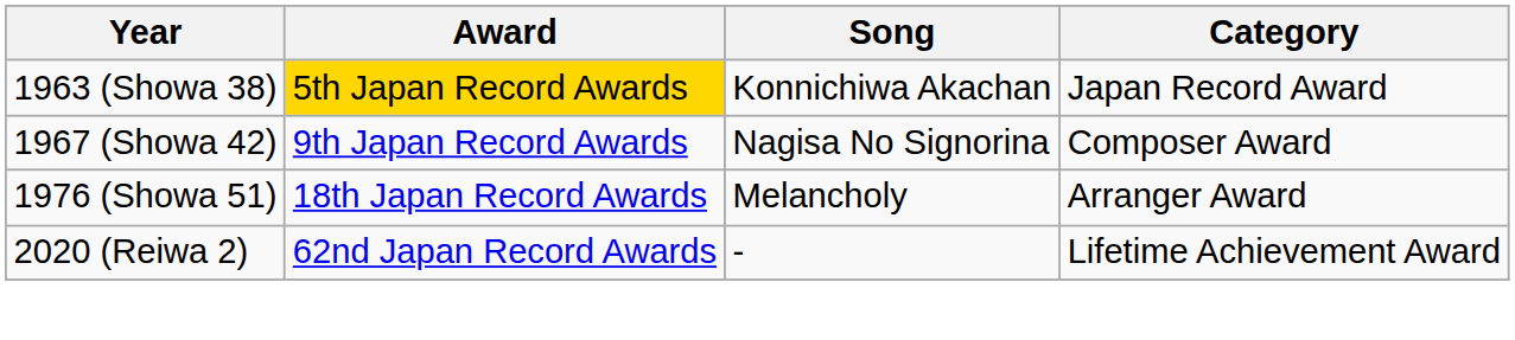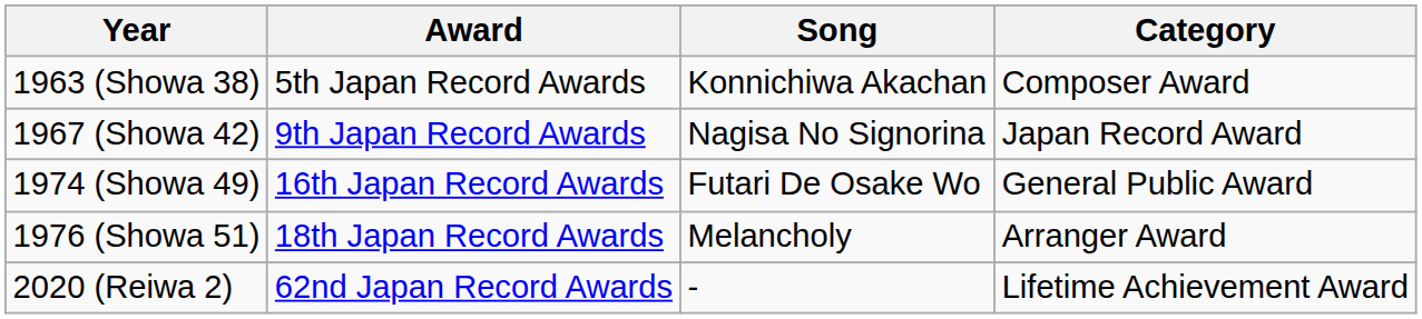 <table class="wikitable">
 <tr>
 <th>Year</th>
 <th>Award</th>
 <th>Song</th>
 <th>Category</th>
 </tr>
 <tr>
 <td>1963 (Showa 38)</td>
-<td style="background: gold;">5th Japan Record Awards</td>
+<td>5th Japan Record Awards</td>
 <td>Konnichiwa Akachan</td>
-<td>Japan Record Award</td>
+<td>Composer Award</td>
 </tr>
 <tr>
 <td>1967 (Showa 42)</td>
 <td><a href='#'>9th Japan Record Awards</a></td>
 <td>Nagisa No Signorina</td>
-<td>Composer Award</td>
+<td>Japan Record Award</td>
+</tr>
+<tr>
+<td>1974 (Showa 49)</td>
+<td><a href='#'>16th Japan Record Awards</a></td>
+<td>Futari De Osake Wo</td>
+<td>General Public Award</td>
 </tr>
 <tr>
 <td>1976 (Showa 51)</td>
 <td><a href='#'>18th Japan Record Awards</a></td>
 <td>Melancholy</td>
 <td>Arranger Award</td>
 </tr>
 <tr>
 <td>2020 (Reiwa 2)</td>
 <td><a href='#'>62nd Japan Record Awards</a></td>
 <td>-</td>
 <td>Lifetime Achievement Award</td>
 </tr>
 </table>
